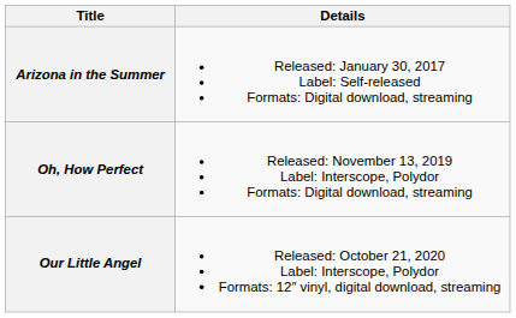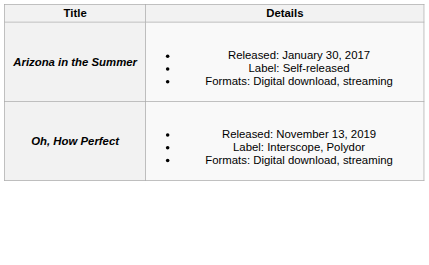 <table class="wikitable plainrowheaders" style="text-align:center;">
 <tr>
 <th scope="col" style="width:12em;">Title</th>
 <th scope="col" style="width:24em;">Details</th>
 </tr>
 <tr>
 <th scope="row"><em>Arizona in the Summer</em></th>
 <td><br><ul><li>Released: January 30, 2017</li><li>Label: Self-released</li><li>Formats: Digital download, streaming</li></ul></td>
 </tr>
 <tr>
 <th scope="row"><em>Oh, How Perfect</em></th>
 <td><br><ul><li>Released: November 13, 2019</li><li>Label: Interscope, Polydor</li><li>Formats: Digital download, streaming</li></ul></td>
 </tr>
-<tr>
-<th scope="row"><em>Our Little Angel</em></th>
-<td><br><ul><li>Released: October 21, 2020</li><li>Label: Interscope, Polydor</li><li>Formats: 12″ vinyl, digital download, streaming</li></ul></td>
-</tr>
 </table>
